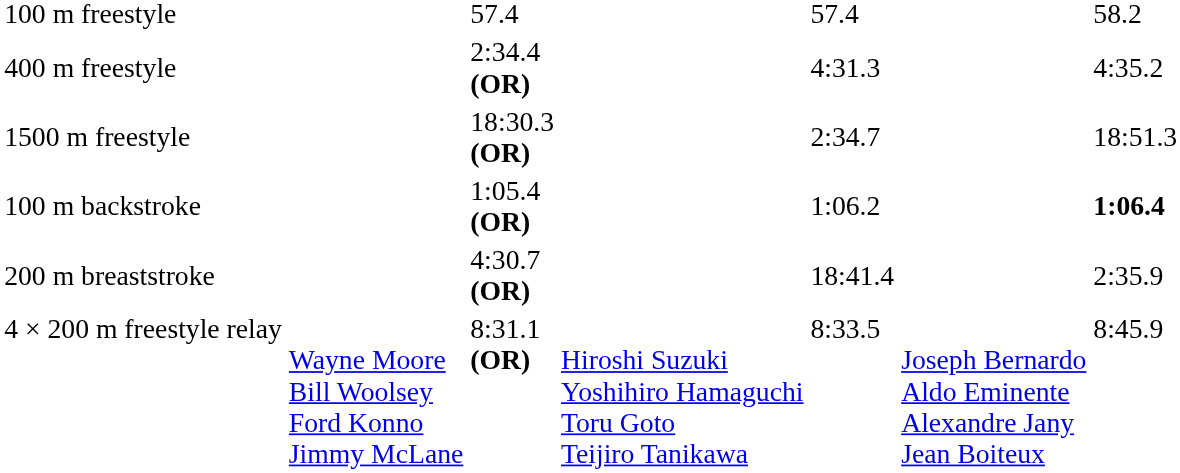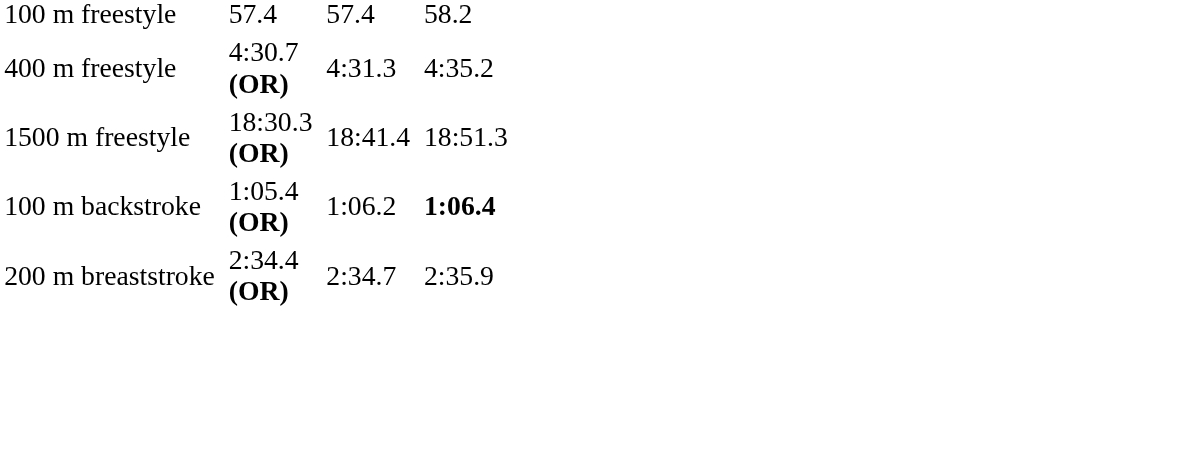 <table>
 <tr>
 <td>100 m freestyle<br></td>
 <td></td>
 <td>57.4</td>
 <td></td>
 <td>57.4</td>
 <td></td>
 <td>58.2</td>
 </tr>
 <tr>
 <td>400 m freestyle<br></td>
 <td></td>
-<td>2:34.4 <br> <strong>(OR)</strong></td>
+<td>4:30.7 <br> <strong>(OR)</strong></td>
 <td></td>
 <td>4:31.3</td>
 <td></td>
 <td>4:35.2</td>
 </tr>
 <tr>
 <td>1500 m freestyle<br></td>
 <td></td>
 <td>18:30.3 <br> <strong>(OR)</strong></td>
 <td></td>
-<td>2:34.7</td>
+<td>18:41.4</td>
 <td></td>
 <td>18:51.3</td>
 </tr>
 <tr>
 <td>100 m backstroke<br></td>
 <td></td>
 <td>1:05.4 <br> <strong>(OR)</strong></td>
 <td></td>
 <td>1:06.2</td>
 <td></td>
 <td><strong>1:06.4</strong></td>
 </tr>
 <tr>
 <td>200 m breaststroke<br></td>
 <td></td>
-<td>4:30.7 <br> <strong>(OR)</strong></td>
+<td>2:34.4 <br> <strong>(OR)</strong></td>
 <td></td>
-<td>18:41.4</td>
+<td>2:34.7</td>
 <td></td>
 <td>2:35.9</td>
 </tr>
-<tr valign="top">
-<td>4 × 200 m freestyle relay<br></td>
-<td><br><a href='#'>Wayne Moore</a><br><a href='#'>Bill Woolsey</a><br><a href='#'>Ford Konno</a><br><a href='#'>Jimmy McLane</a></td>
-<td>8:31.1 <br> <strong>(OR)</strong></td>
-<td><br><a href='#'>Hiroshi Suzuki</a><br><a href='#'>Yoshihiro Hamaguchi</a><br><a href='#'>Toru Goto</a><br><a href='#'>Teijiro Tanikawa</a></td>
-<td>8:33.5</td>
-<td><br><a href='#'>Joseph Bernardo</a><br><a href='#'>Aldo Eminente</a><br><a href='#'>Alexandre Jany</a><br><a href='#'>Jean Boiteux</a></td>
-<td>8:45.9</td>
-</tr>
 </table>
